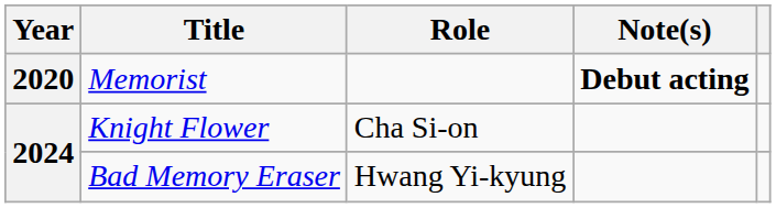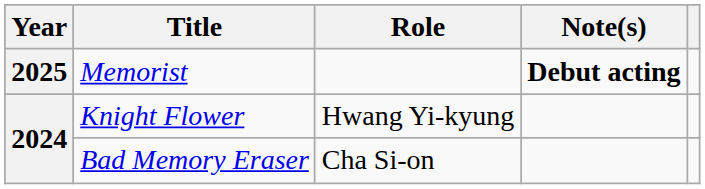 <table class="wikitable plainrowheaders sortable">
 <tr>
 <th scope="col">Year</th>
 <th scope="col">Title</th>
 <th scope="col">Role</th>
 <th scope="col" class="unsortable">Note(s)</th>
 <th scope="col" class="unsortable"></th>
 </tr>
 <tr>
-<th scope="row">2020</th>
+<th scope="row">2025</th>
 <td><em><a href='#'>Memorist</a></em></td>
 <td></td>
 <td><strong>Debut acting</strong></td>
 <td style="text-align:center"></td>
 </tr>
 <tr>
 <th scope="row" rowspan="2">2024</th>
 <td><em><a href='#'>Knight Flower</a></em></td>
-<td>Cha Si-on</td>
+<td>Hwang Yi-kyung</td>
 <td></td>
 <td style="text-align:center"></td>
 </tr>
 <tr>
 <td><em><a href='#'>Bad Memory Eraser</a></em></td>
-<td>Hwang Yi-kyung</td>
+<td>Cha Si-on</td>
 <td></td>
 <td style="text-align:center"></td>
 </tr>
 </table>
